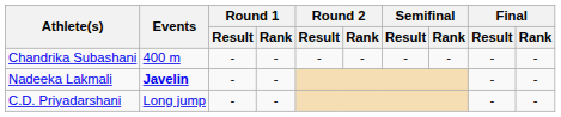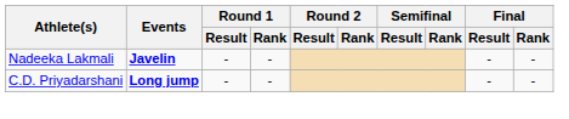 <table class=wikitable style="font-size:90%">
 <tr>
 <th rowspan="2">Athlete(s)</th>
 <th rowspan="2">Events</th>
 <th colspan="2">Round 1</th>
 <th colspan="2">Round 2</th>
 <th colspan="2">Semifinal</th>
 <th colspan="2">Final</th>
 </tr>
 <tr>
 <th>Result</th>
 <th>Rank</th>
 <th>Result</th>
 <th>Rank</th>
 <th>Result</th>
 <th>Rank</th>
 <th>Result</th>
 <th>Rank</th>
 </tr>
 <tr>
-<td><a href='#'>Chandrika Subashani</a></td>
-<td><a href='#'>400 m</a></td>
-<td align=center>-</td>
-<td align=center>-</td>
-<td align=center>-</td>
-<td align=center>-</td>
-<td align=center>-</td>
-<td align=center>-</td>
-<td align=center>-</td>
-<td align=center>-</td>
-</tr>
-<tr>
 <td><a href='#'>Nadeeka Lakmali</a></td>
 <td><strong><a href='#'>Javelin</a></strong></td>
 <td align=center>-</td>
 <td align=center>-</td>
 <td colspan=4 bgcolor=wheat></td>
 <td align=center>-</td>
 <td align=center>-</td>
 </tr>
 <tr>
 <td><a href='#'>C.D. Priyadarshani</a></td>
-<td><a href='#'>Long jump</a></td>
+<td><strong><a href='#'>Long jump</a></strong></td>
 <td align=center>-</td>
 <td align=center>-</td>
 <td colspan=4 bgcolor=wheat></td>
 <td align=center>-</td>
 <td align=center>-</td>
 </tr>
 </table>
